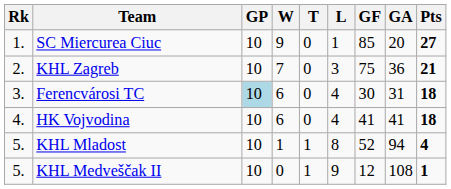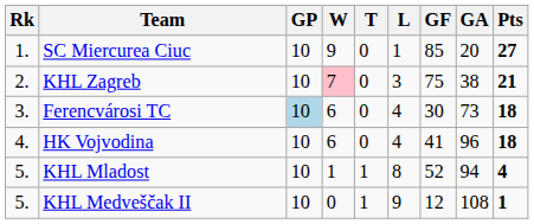 <table class="wikitable" style="text-align:left;">
 <tr>
 <th width=20>Rk</th>
 <th width=200>Team</th>
 <th width=20 abbr="Games Played">GP</th>
 <th width=20 abbr="Won">W</th>
 <th width=20 abbr="Tied">T</th>
 <th width=20 abbr="Lost">L</th>
 <th width=20 abbr="Goals for">GF</th>
 <th width=20 abbr="Goals against">GA</th>
 <th width=20 abbr="Points">Pts</th>
 </tr>
 <tr>
 <td style="text-align:center;">1.</td>
 <td> <a href='#'>SC Miercurea Ciuc</a></td>
 <td>10</td>
 <td>9</td>
 <td>0</td>
 <td>1</td>
 <td>85</td>
 <td>20</td>
 <td><strong>27</strong></td>
 </tr>
 <tr>
 <td style="text-align:center;">2.</td>
 <td> <a href='#'>KHL Zagreb</a></td>
 <td>10</td>
-<td>7</td>
+<td style="background: pink;">7</td>
 <td>0</td>
 <td>3</td>
 <td>75</td>
-<td>36</td>
+<td>38</td>
 <td><strong>21</strong></td>
 </tr>
 <tr>
 <td style="text-align:center;">3.</td>
 <td> <a href='#'>Ferencvárosi TC</a></td>
 <td style="background: lightblue;">10</td>
 <td>6</td>
 <td>0</td>
 <td>4</td>
 <td>30</td>
-<td>31</td>
+<td>73</td>
 <td><strong>18</strong></td>
 </tr>
 <tr>
 <td style="text-align:center;">4.</td>
 <td> <a href='#'>HK Vojvodina</a></td>
 <td>10</td>
 <td>6</td>
 <td>0</td>
 <td>4</td>
 <td>41</td>
-<td>41</td>
+<td>96</td>
 <td><strong>18</strong></td>
 </tr>
 <tr>
 <td style="text-align:center;">5.</td>
 <td> <a href='#'>KHL Mladost</a></td>
 <td>10</td>
 <td>1</td>
 <td>1</td>
 <td>8</td>
 <td>52</td>
 <td>94</td>
 <td><strong>4</strong></td>
 </tr>
 <tr>
 <td style="text-align:center;">5.</td>
 <td> <a href='#'>KHL Medveščak II</a></td>
 <td>10</td>
 <td>0</td>
 <td>1</td>
 <td>9</td>
 <td>12</td>
 <td>108</td>
 <td><strong>1</strong></td>
 </tr>
 </table>
